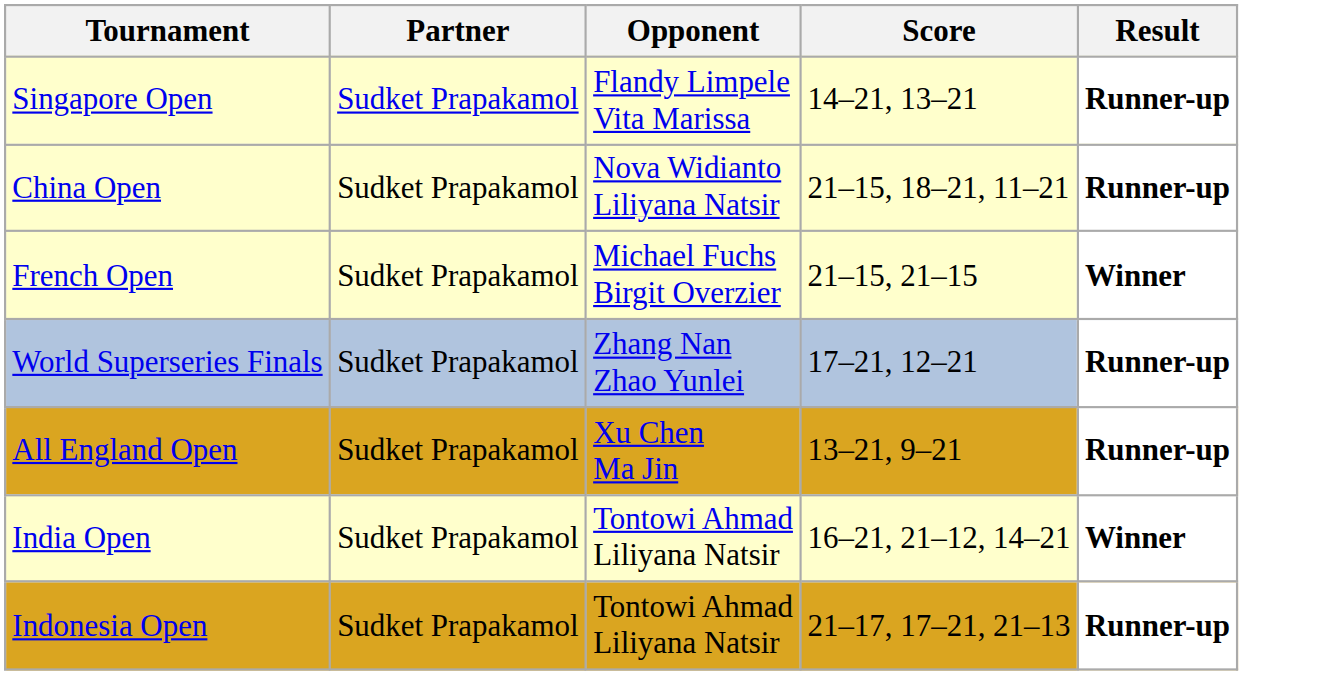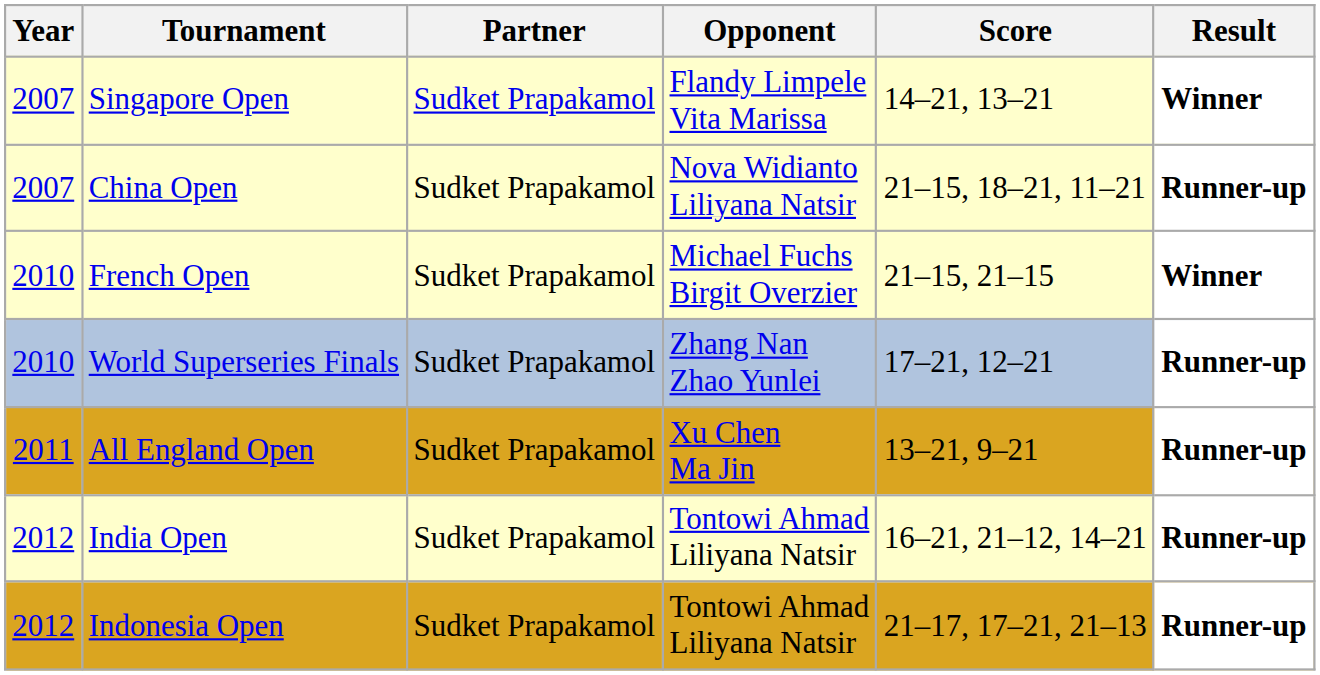 <table class="sortable wikitable" style="font-size: 90%;">
 <tr>
+<th>Year</th>
 <th>Tournament</th>
 <th>Partner</th>
 <th>Opponent</th>
 <th>Score</th>
 <th>Result</th>
 </tr>
 <tr style="background:#FFFFCC">
+<td align="center"><a href='#'>2007</a></td>
 <td align="left"><a href='#'>Singapore Open</a></td>
 <td align="left"> <a href='#'>Sudket Prapakamol</a></td>
 <td align="left"> <a href='#'>Flandy Limpele</a> <br>  <a href='#'>Vita Marissa</a></td>
 <td align="left">14–21, 13–21</td>
-<td style="text-align:left; background:white"> <strong>Runner-up</strong></td>
+<td style="text-align:left; background:white"> <strong>Winner</strong></td>
 </tr>
 <tr style="background:#FFFFCC">
+<td align="center"><a href='#'>2007</a></td>
 <td align="left"><a href='#'>China Open</a></td>
 <td align="left"> Sudket Prapakamol</td>
 <td align="left"> <a href='#'>Nova Widianto</a> <br>  <a href='#'>Liliyana Natsir</a></td>
 <td align="left">21–15, 18–21, 11–21</td>
 <td style="text-align:left; background:white"> <strong>Runner-up</strong></td>
 </tr>
 <tr style="background:#FFFFCC">
+<td align="center"><a href='#'>2010</a></td>
 <td align="left"><a href='#'>French Open</a></td>
 <td align="left"> Sudket Prapakamol</td>
 <td align="left"> <a href='#'>Michael Fuchs</a> <br>  <a href='#'>Birgit Overzier</a></td>
 <td align="left">21–15, 21–15</td>
 <td style="text-align:left; background:white"> <strong>Winner</strong></td>
 </tr>
 <tr style="background:#B0C4DE">
+<td align="center"><a href='#'>2010</a></td>
 <td align="left"><a href='#'>World Superseries Finals</a></td>
 <td align="left"> Sudket Prapakamol</td>
 <td align="left"> <a href='#'>Zhang Nan</a> <br>  <a href='#'>Zhao Yunlei</a></td>
 <td align="left">17–21, 12–21</td>
 <td style="text-align:left; background:white"> <strong>Runner-up</strong></td>
 </tr>
 <tr style="background:#DAA520">
+<td align="center"><a href='#'>2011</a></td>
 <td align="left"><a href='#'>All England Open</a></td>
 <td align="left"> Sudket Prapakamol</td>
 <td align="left"> <a href='#'>Xu Chen</a> <br>  <a href='#'>Ma Jin</a></td>
 <td align="left">13–21, 9–21</td>
 <td style="text-align:left; background:white"> <strong>Runner-up</strong></td>
 </tr>
 <tr style="background:#FFFFCC">
+<td align="center"><a href='#'>2012</a></td>
 <td align="left"><a href='#'>India Open</a></td>
 <td align="left"> Sudket Prapakamol</td>
 <td align="left"> <a href='#'>Tontowi Ahmad</a> <br>  Liliyana Natsir</td>
 <td align="left">16–21, 21–12, 14–21</td>
-<td style="text-align:left; background:white"> <strong>Winner</strong></td>
+<td style="text-align:left; background:white"> <strong>Runner-up</strong></td>
 </tr>
 <tr style="background:#DAA520">
+<td align="center"><a href='#'>2012</a></td>
 <td align="left"><a href='#'>Indonesia Open</a></td>
 <td align="left"> Sudket Prapakamol</td>
 <td align="left"> Tontowi Ahmad <br>  Liliyana Natsir</td>
 <td align="left">21–17, 17–21, 21–13</td>
 <td style="text-align:left; background:white"> <strong>Runner-up</strong></td>
 </tr>
 </table>
